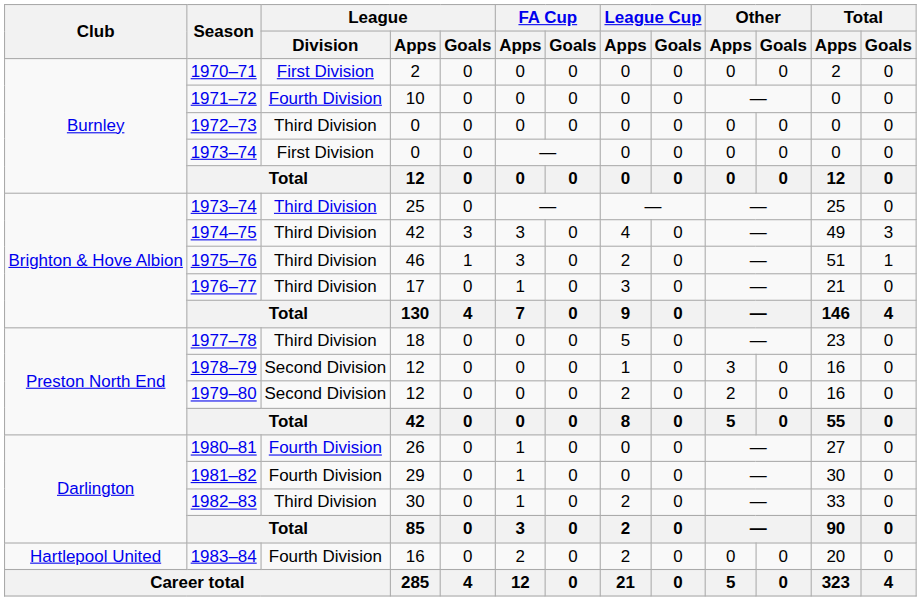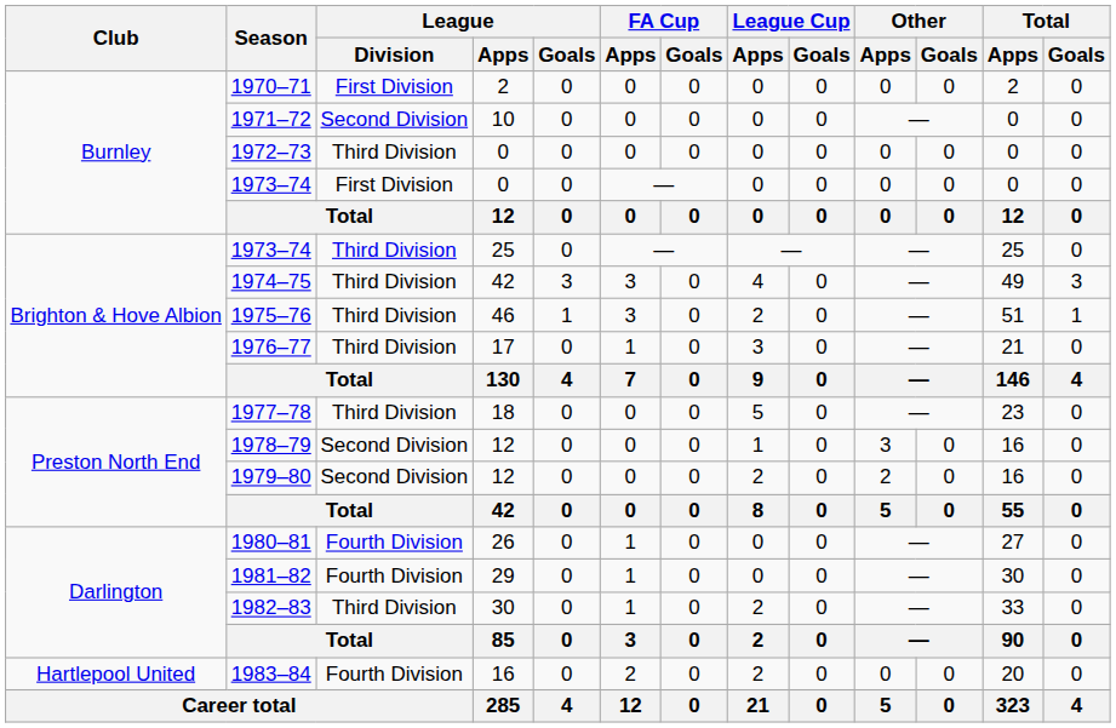 <table class="wikitable" style="text-align:center">
 <tr>
 <th rowspan="2">Club</th>
 <th rowspan="2">Season</th>
 <th colspan="3">League</th>
 <th colspan="2"><a href='#'>FA Cup</a></th>
 <th colspan="2"><a href='#'>League Cup</a></th>
 <th colspan="2">Other</th>
 <th colspan="2">Total</th>
 </tr>
 <tr>
 <th>Division</th>
 <th>Apps</th>
 <th>Goals</th>
 <th>Apps</th>
 <th>Goals</th>
 <th>Apps</th>
 <th>Goals</th>
 <th>Apps</th>
 <th>Goals</th>
 <th>Apps</th>
 <th>Goals</th>
 </tr>
 <tr>
 <td rowspan="5"><a href='#'>Burnley</a></td>
 <td><a href='#'>1970–71</a></td>
 <td><a href='#'>First Division</a></td>
 <td>2</td>
 <td>0</td>
 <td>0</td>
 <td>0</td>
 <td>0</td>
 <td>0</td>
 <td>0</td>
 <td>0</td>
 <td>2</td>
 <td>0</td>
 </tr>
 <tr>
 <td><a href='#'>1971–72</a></td>
-<td><a href='#'>Fourth Division</a></td>
+<td><a href='#'>Second Division</a></td>
 <td>10</td>
 <td>0</td>
 <td>0</td>
 <td>0</td>
 <td>0</td>
 <td>0</td>
 <td colspan="2">—</td>
 <td>0</td>
 <td>0</td>
 </tr>
 <tr>
 <td><a href='#'>1972–73</a></td>
 <td>Third Division</td>
 <td>0</td>
 <td>0</td>
 <td>0</td>
 <td>0</td>
 <td>0</td>
 <td>0</td>
 <td>0</td>
 <td>0</td>
 <td>0</td>
 <td>0</td>
 </tr>
 <tr>
 <td><a href='#'>1973–74</a></td>
 <td>First Division</td>
 <td>0</td>
 <td>0</td>
 <td colspan="2">—</td>
 <td>0</td>
 <td>0</td>
 <td>0</td>
 <td>0</td>
 <td>0</td>
 <td>0</td>
 </tr>
 <tr>
 <th colspan="2">Total</th>
 <th>12</th>
 <th>0</th>
 <th>0</th>
 <th>0</th>
 <th>0</th>
 <th>0</th>
 <th>0</th>
 <th>0</th>
 <th>12</th>
 <th>0</th>
 </tr>
 <tr>
 <td rowspan="5"><a href='#'>Brighton & Hove Albion</a></td>
 <td><a href='#'>1973–74</a></td>
 <td><a href='#'>Third Division</a></td>
 <td>25</td>
 <td>0</td>
 <td colspan="2">—</td>
 <td colspan="2">—</td>
 <td colspan="2">—</td>
 <td>25</td>
 <td>0</td>
 </tr>
 <tr>
 <td><a href='#'>1974–75</a></td>
 <td>Third Division</td>
 <td>42</td>
 <td>3</td>
 <td>3</td>
 <td>0</td>
 <td>4</td>
 <td>0</td>
 <td colspan="2">—</td>
 <td>49</td>
 <td>3</td>
 </tr>
 <tr>
 <td><a href='#'>1975–76</a></td>
 <td>Third Division</td>
 <td>46</td>
 <td>1</td>
 <td>3</td>
 <td>0</td>
 <td>2</td>
 <td>0</td>
 <td colspan="2">—</td>
 <td>51</td>
 <td>1</td>
 </tr>
 <tr>
 <td><a href='#'>1976–77</a></td>
 <td>Third Division</td>
 <td>17</td>
 <td>0</td>
 <td>1</td>
 <td>0</td>
 <td>3</td>
 <td>0</td>
 <td colspan="2">—</td>
 <td>21</td>
 <td>0</td>
 </tr>
 <tr>
 <th colspan="2">Total</th>
 <th>130</th>
 <th>4</th>
 <th>7</th>
 <th>0</th>
 <th>9</th>
 <th>0</th>
 <th colspan="2">—</th>
 <th>146</th>
 <th>4</th>
 </tr>
 <tr>
 <td rowspan="4"><a href='#'>Preston North End</a></td>
 <td><a href='#'>1977–78</a></td>
 <td>Third Division</td>
 <td>18</td>
 <td>0</td>
 <td>0</td>
 <td>0</td>
 <td>5</td>
 <td>0</td>
 <td colspan="2">—</td>
 <td>23</td>
 <td>0</td>
 </tr>
 <tr>
 <td><a href='#'>1978–79</a></td>
 <td>Second Division</td>
 <td>12</td>
 <td>0</td>
 <td>0</td>
 <td>0</td>
 <td>1</td>
 <td>0</td>
 <td>3</td>
 <td>0</td>
 <td>16</td>
 <td>0</td>
 </tr>
 <tr>
 <td><a href='#'>1979–80</a></td>
 <td>Second Division</td>
 <td>12</td>
 <td>0</td>
 <td>0</td>
 <td>0</td>
 <td>2</td>
 <td>0</td>
 <td>2</td>
 <td>0</td>
 <td>16</td>
 <td>0</td>
 </tr>
 <tr>
 <th colspan="2">Total</th>
 <th>42</th>
 <th>0</th>
 <th>0</th>
 <th>0</th>
 <th>8</th>
 <th>0</th>
 <th>5</th>
 <th>0</th>
 <th>55</th>
 <th>0</th>
 </tr>
 <tr>
 <td rowspan="4"><a href='#'>Darlington</a></td>
 <td><a href='#'>1980–81</a></td>
 <td><a href='#'>Fourth Division</a></td>
 <td>26</td>
 <td>0</td>
 <td>1</td>
 <td>0</td>
 <td>0</td>
 <td>0</td>
 <td colspan="2">—</td>
 <td>27</td>
 <td>0</td>
 </tr>
 <tr>
 <td><a href='#'>1981–82</a></td>
 <td>Fourth Division</td>
 <td>29</td>
 <td>0</td>
 <td>1</td>
 <td>0</td>
 <td>0</td>
 <td>0</td>
 <td colspan="2">—</td>
 <td>30</td>
 <td>0</td>
 </tr>
 <tr>
 <td><a href='#'>1982–83</a></td>
 <td>Third Division</td>
 <td>30</td>
 <td>0</td>
 <td>1</td>
 <td>0</td>
 <td>2</td>
 <td>0</td>
 <td colspan="2">—</td>
 <td>33</td>
 <td>0</td>
 </tr>
 <tr>
 <th colspan="2">Total</th>
 <th>85</th>
 <th>0</th>
 <th>3</th>
 <th>0</th>
 <th>2</th>
 <th>0</th>
 <th colspan="2">—</th>
 <th>90</th>
 <th>0</th>
 </tr>
 <tr>
 <td><a href='#'>Hartlepool United</a></td>
 <td><a href='#'>1983–84</a></td>
 <td>Fourth Division</td>
 <td>16</td>
 <td>0</td>
 <td>2</td>
 <td>0</td>
 <td>2</td>
 <td>0</td>
 <td>0</td>
 <td>0</td>
 <td>20</td>
 <td>0</td>
 </tr>
 <tr>
 <th colspan="3">Career total</th>
 <th>285</th>
 <th>4</th>
 <th>12</th>
 <th>0</th>
 <th>21</th>
 <th>0</th>
 <th>5</th>
 <th>0</th>
 <th>323</th>
 <th>4</th>
 </tr>
 </table>
